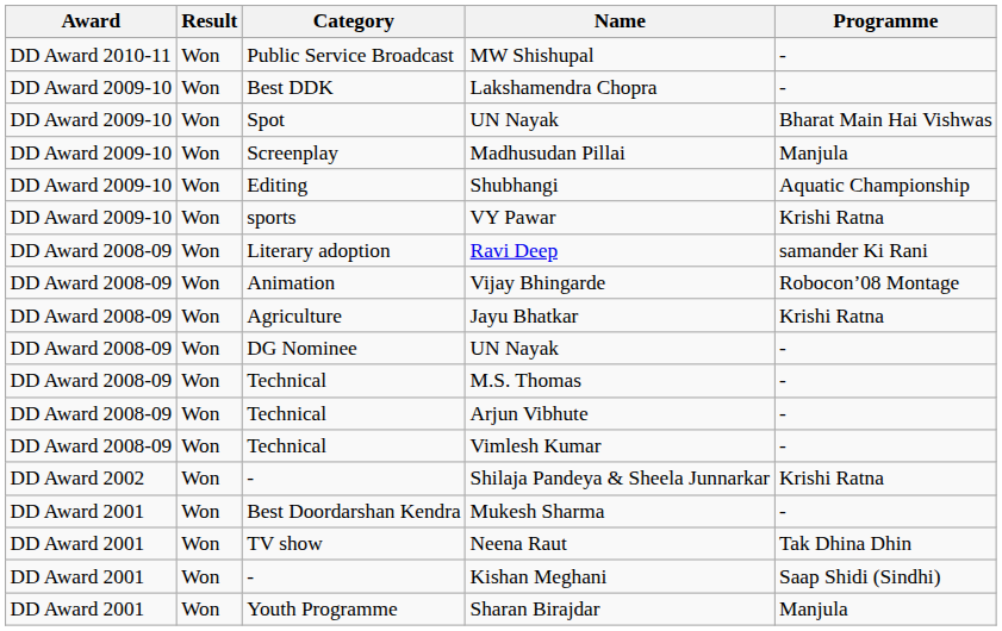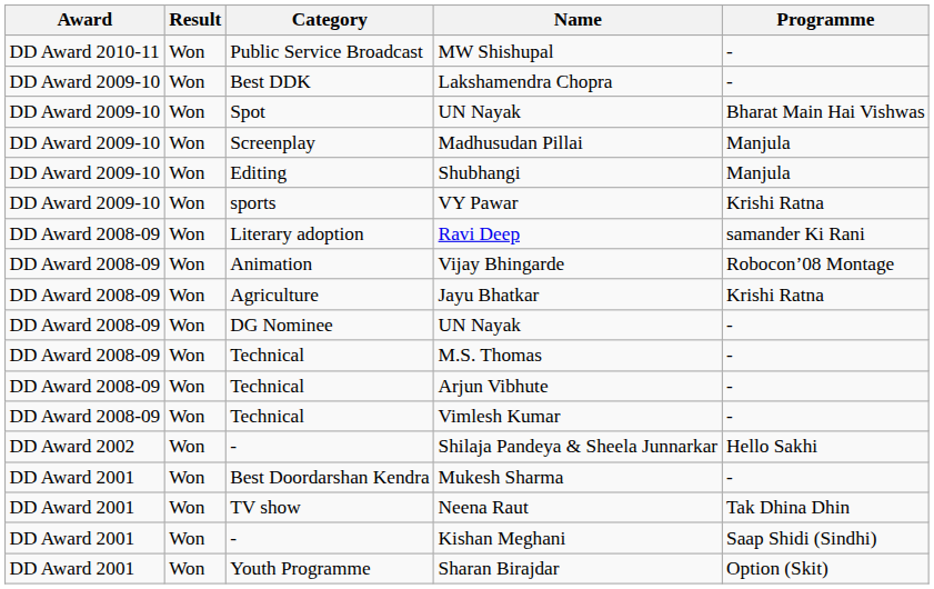 <table class="wikitable">
 <tr>
 <th>Award</th>
 <th>Result</th>
 <th>Category</th>
 <th>Name</th>
 <th>Programme</th>
 </tr>
 <tr>
 <td>DD Award 2010-11</td>
 <td>Won</td>
 <td>Public Service Broadcast</td>
 <td>MW Shishupal</td>
 <td>-</td>
 </tr>
 <tr>
 <td>DD Award 2009-10</td>
 <td>Won</td>
 <td>Best DDK</td>
 <td>Lakshamendra Chopra</td>
 <td>-</td>
 </tr>
 <tr>
 <td>DD Award 2009-10</td>
 <td>Won</td>
 <td>Spot</td>
 <td>UN Nayak</td>
 <td>Bharat Main Hai Vishwas</td>
 </tr>
 <tr>
 <td>DD Award 2009-10</td>
 <td>Won</td>
 <td>Screenplay</td>
 <td>Madhusudan Pillai</td>
 <td>Manjula</td>
 </tr>
 <tr>
 <td>DD Award 2009-10</td>
 <td>Won</td>
 <td>Editing</td>
 <td>Shubhangi</td>
-<td>Aquatic Championship</td>
+<td>Manjula</td>
 </tr>
 <tr>
 <td>DD Award 2009-10</td>
 <td>Won</td>
 <td>sports</td>
 <td>VY Pawar</td>
 <td>Krishi Ratna</td>
 </tr>
 <tr>
 <td>DD Award 2008-09</td>
 <td>Won</td>
 <td>Literary adoption</td>
 <td><a href='#'>Ravi Deep</a></td>
 <td>samander Ki Rani</td>
 </tr>
 <tr>
 <td>DD Award 2008-09</td>
 <td>Won</td>
 <td>Animation</td>
 <td>Vijay Bhingarde</td>
 <td>Robocon’08 Montage</td>
 </tr>
 <tr>
 <td>DD Award 2008-09</td>
 <td>Won</td>
 <td>Agriculture</td>
 <td>Jayu Bhatkar</td>
 <td>Krishi Ratna</td>
 </tr>
 <tr>
 <td>DD Award 2008-09</td>
 <td>Won</td>
 <td>DG Nominee</td>
 <td>UN Nayak</td>
 <td>-</td>
 </tr>
 <tr>
 <td>DD Award 2008-09</td>
 <td>Won</td>
 <td>Technical</td>
 <td>M.S. Thomas</td>
 <td>-</td>
 </tr>
 <tr>
 <td>DD Award 2008-09</td>
 <td>Won</td>
 <td>Technical</td>
 <td>Arjun Vibhute</td>
 <td>-</td>
 </tr>
 <tr>
 <td>DD Award 2008-09</td>
 <td>Won</td>
 <td>Technical</td>
 <td>Vimlesh Kumar</td>
 <td>-</td>
 </tr>
 <tr>
 <td>DD Award 2002</td>
 <td>Won</td>
 <td>-</td>
 <td>Shilaja Pandeya & Sheela Junnarkar</td>
-<td>Krishi Ratna</td>
+<td>Hello Sakhi</td>
 </tr>
 <tr>
 <td>DD Award 2001</td>
 <td>Won</td>
 <td>Best Doordarshan Kendra</td>
 <td>Mukesh Sharma</td>
 <td>-</td>
 </tr>
 <tr>
 <td>DD Award 2001</td>
 <td>Won</td>
 <td>TV show</td>
 <td>Neena Raut</td>
 <td>Tak Dhina Dhin</td>
 </tr>
 <tr>
 <td>DD Award 2001</td>
 <td>Won</td>
 <td>-</td>
 <td>Kishan Meghani</td>
 <td>Saap Shidi (Sindhi)</td>
 </tr>
 <tr>
 <td>DD Award 2001</td>
 <td>Won</td>
 <td>Youth Programme</td>
 <td>Sharan Birajdar</td>
-<td>Manjula</td>
+<td>Option (Skit)</td>
 </tr>
 </table>
